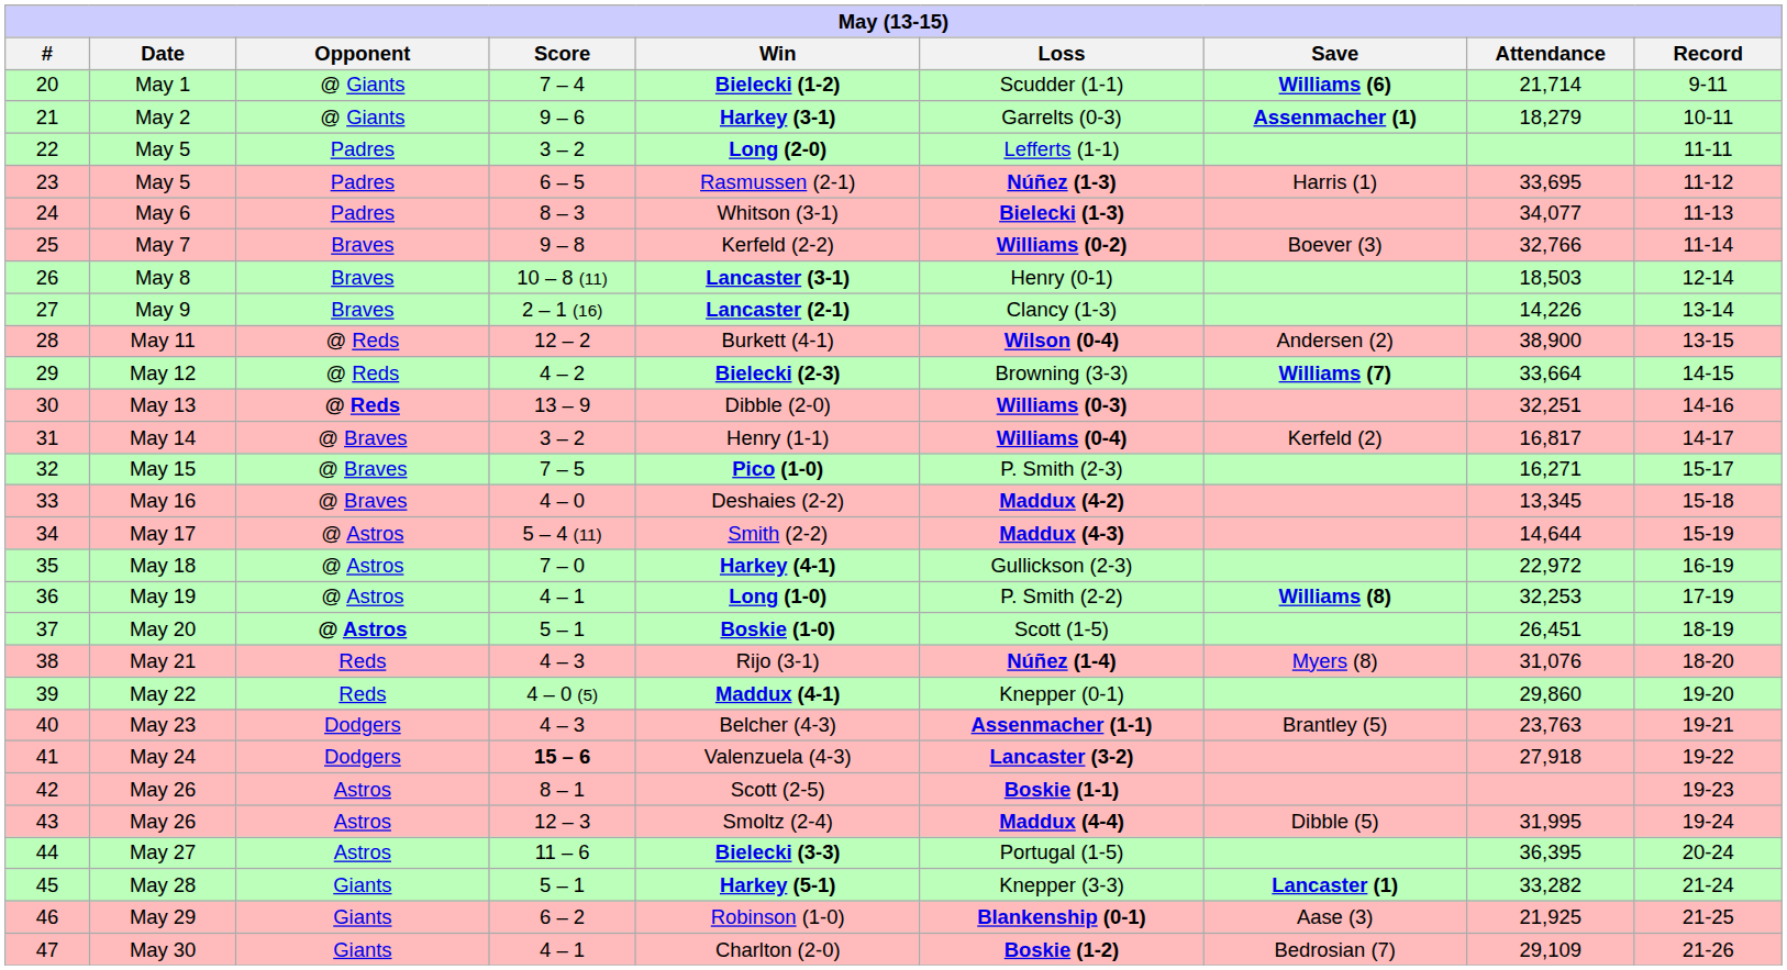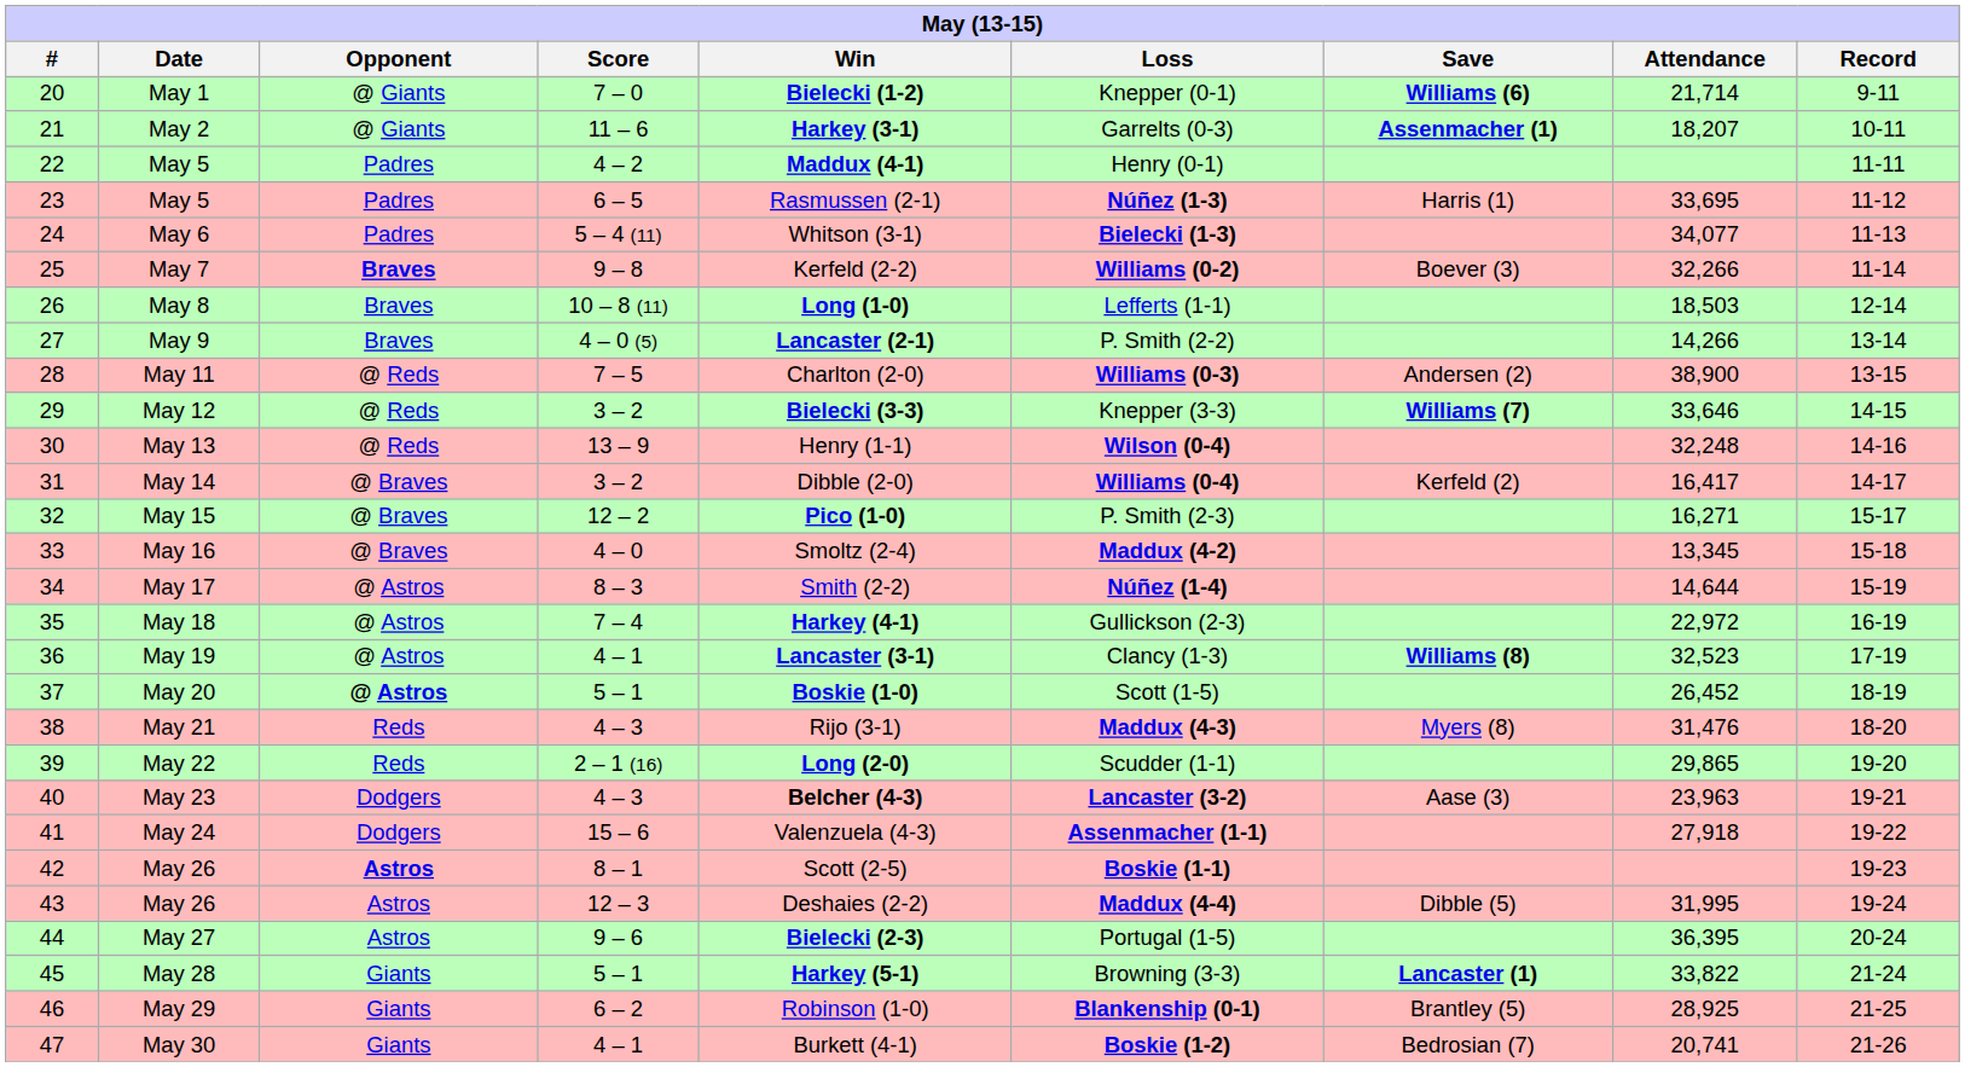 <table class="wikitable collapsible collapsed" style="width:100%; font-size:.9em; margin:0;">
 <tr>
 <th colspan="9" style="background-color:#ccf;">May (13-15)</th>
 </tr>
 <tr>
 <th bgcolor="#DDDDFF" width="4%">#</th>
 <th bgcolor="#DDDDFF" width="7%">Date</th>
 <th bgcolor="#DDDDFF" width="12%">Opponent</th>
 <th bgcolor="#DDDDFF" width="7%">Score</th>
 <th bgcolor="#DDDDFF" width="13.5%">Win</th>
 <th bgcolor="#DDDDFF" width="13.5%">Loss</th>
 <th bgcolor="#DDDDFF" width="12.5%">Save</th>
 <th bgcolor="#DDDDFF" width="8%">Attendance</th>
 <th bgcolor="#DDDDFF" width="7%">Record</th>
 </tr>
 <tr align="center" bgcolor="bbffbb">
 <td>20</td>
 <td>May 1</td>
 <td>@ <a href='#'>Giants</a></td>
-<td>7 – 4</td>
+<td>7 – 0</td>
 <td><strong><a href='#'>Bielecki</a> (1-2)</strong></td>
-<td>Scudder (1-1)</td>
+<td>Knepper (0-1)</td>
 <td><strong><a href='#'>Williams</a> (6)</strong></td>
 <td>21,714</td>
 <td>9-11</td>
 </tr>
 <tr align="center" bgcolor="bbffbb">
 <td>21</td>
 <td>May 2</td>
 <td>@ <a href='#'>Giants</a></td>
-<td>9 – 6</td>
+<td>11 – 6</td>
 <td><strong><a href='#'>Harkey</a> (3-1)</strong></td>
 <td>Garrelts (0-3)</td>
 <td><strong><a href='#'>Assenmacher</a> (1)</strong></td>
-<td>18,279</td>
+<td>18,207</td>
 <td>10-11</td>
 </tr>
 <tr align="center" bgcolor="bbffbb">
 <td>22</td>
 <td>May 5</td>
 <td><a href='#'>Padres</a></td>
-<td>3 – 2</td>
-<td><strong><a href='#'>Long</a> (2-0)</strong></td>
-<td><a href='#'>Lefferts</a> (1-1)</td>
+<td>4 – 2</td>
+<td><strong><a href='#'>Maddux</a> (4-1)</strong></td>
+<td>Henry (0-1)</td>
 <td></td>
 <td></td>
 <td>11-11</td>
 </tr>
 <tr align="center" bgcolor="ffbbbb">
 <td>23</td>
 <td>May 5</td>
 <td><a href='#'>Padres</a></td>
 <td>6 – 5</td>
 <td><a href='#'>Rasmussen</a> (2-1)</td>
 <td><strong><a href='#'>Núñez</a> (1-3)</strong></td>
 <td>Harris (1)</td>
 <td>33,695</td>
 <td>11-12</td>
 </tr>
 <tr align="center" bgcolor="ffbbbb">
 <td>24</td>
 <td>May 6</td>
 <td><a href='#'>Padres</a></td>
-<td>8 – 3</td>
+<td>5 – 4 <small>(11)</small></td>
 <td>Whitson (3-1)</td>
 <td><strong><a href='#'>Bielecki</a> (1-3)</strong></td>
 <td></td>
 <td>34,077</td>
 <td>11-13</td>
 </tr>
 <tr align="center" bgcolor="ffbbbb">
 <td>25</td>
 <td>May 7</td>
-<td><a href='#'>Braves</a></td>
+<td><strong><a href='#'>Braves</a></strong></td>
 <td>9 – 8</td>
 <td>Kerfeld (2-2)</td>
 <td><strong><a href='#'>Williams</a> (0-2)</strong></td>
 <td>Boever (3)</td>
-<td>32,766</td>
+<td>32,266</td>
 <td>11-14</td>
 </tr>
 <tr align="center" bgcolor="bbffbb">
 <td>26</td>
 <td>May 8</td>
 <td><a href='#'>Braves</a></td>
 <td>10 – 8 <small>(11)</small></td>
-<td><strong><a href='#'>Lancaster</a> (3-1)</strong></td>
-<td>Henry (0-1)</td>
+<td><strong><a href='#'>Long</a> (1-0)</strong></td>
+<td><a href='#'>Lefferts</a> (1-1)</td>
 <td></td>
 <td>18,503</td>
 <td>12-14</td>
 </tr>
 <tr align="center" bgcolor="bbffbb">
 <td>27</td>
 <td>May 9</td>
 <td><a href='#'>Braves</a></td>
-<td>2 – 1 <small>(16)</small></td>
+<td>4 – 0 <small>(5)</small></td>
 <td><strong><a href='#'>Lancaster</a> (2-1)</strong></td>
-<td>Clancy (1-3)</td>
+<td>P. Smith (2-2)</td>
 <td></td>
-<td>14,226</td>
+<td>14,266</td>
 <td>13-14</td>
 </tr>
 <tr align="center" bgcolor="ffbbbb">
 <td>28</td>
 <td>May 11</td>
 <td>@ <a href='#'>Reds</a></td>
-<td>12 – 2</td>
-<td>Burkett (4-1)</td>
-<td><strong><a href='#'>Wilson</a> (0-4)</strong></td>
+<td>7 – 5</td>
+<td>Charlton (2-0)</td>
+<td><strong><a href='#'>Williams</a> (0-3)</strong></td>
 <td>Andersen (2)</td>
 <td>38,900</td>
 <td>13-15</td>
 </tr>
 <tr align="center" bgcolor="bbffbb">
 <td>29</td>
 <td>May 12</td>
 <td>@ <a href='#'>Reds</a></td>
-<td>4 – 2</td>
-<td><strong><a href='#'>Bielecki</a> (2-3)</strong></td>
-<td>Browning (3-3)</td>
+<td>3 – 2</td>
+<td><strong><a href='#'>Bielecki</a> (3-3)</strong></td>
+<td>Knepper (3-3)</td>
 <td><strong><a href='#'>Williams</a> (7)</strong></td>
-<td>33,664</td>
+<td>33,646</td>
 <td>14-15</td>
 </tr>
 <tr align="center" bgcolor="ffbbbb">
 <td>30</td>
 <td>May 13</td>
-<td><strong>@ <a href='#'>Reds</a></strong></td>
+<td>@ <a href='#'>Reds</a></td>
 <td>13 – 9</td>
-<td>Dibble (2-0)</td>
-<td><strong><a href='#'>Williams</a> (0-3)</strong></td>
+<td>Henry (1-1)</td>
+<td><strong><a href='#'>Wilson</a> (0-4)</strong></td>
 <td></td>
-<td>32,251</td>
+<td>32,248</td>
 <td>14-16</td>
 </tr>
 <tr align="center" bgcolor="ffbbbb">
 <td>31</td>
 <td>May 14</td>
 <td>@ <a href='#'>Braves</a></td>
 <td>3 – 2</td>
-<td>Henry (1-1)</td>
+<td>Dibble (2-0)</td>
 <td><strong><a href='#'>Williams</a> (0-4)</strong></td>
 <td>Kerfeld (2)</td>
-<td>16,817</td>
+<td>16,417</td>
 <td>14-17</td>
 </tr>
 <tr align="center" bgcolor="bbffbb">
 <td>32</td>
 <td>May 15</td>
 <td>@ <a href='#'>Braves</a></td>
-<td>7 – 5</td>
+<td>12 – 2</td>
 <td><strong><a href='#'>Pico</a> (1-0)</strong></td>
 <td>P. Smith (2-3)</td>
 <td></td>
 <td>16,271</td>
 <td>15-17</td>
 </tr>
 <tr align="center" bgcolor="ffbbbb">
 <td>33</td>
 <td>May 16</td>
 <td>@ <a href='#'>Braves</a></td>
 <td>4 – 0</td>
-<td>Deshaies (2-2)</td>
+<td>Smoltz (2-4)</td>
 <td><strong><a href='#'>Maddux</a> (4-2)</strong></td>
 <td></td>
 <td>13,345</td>
 <td>15-18</td>
 </tr>
 <tr align="center" bgcolor="ffbbbb">
 <td>34</td>
 <td>May 17</td>
 <td>@ <a href='#'>Astros</a></td>
-<td>5 – 4 <small>(11)</small></td>
+<td>8 – 3</td>
 <td><a href='#'>Smith</a> (2-2)</td>
-<td><strong><a href='#'>Maddux</a> (4-3)</strong></td>
+<td><strong><a href='#'>Núñez</a> (1-4)</strong></td>
 <td></td>
 <td>14,644</td>
 <td>15-19</td>
 </tr>
 <tr align="center" bgcolor="bbffbb">
 <td>35</td>
 <td>May 18</td>
 <td>@ <a href='#'>Astros</a></td>
-<td>7 – 0</td>
+<td>7 – 4</td>
 <td><strong><a href='#'>Harkey</a> (4-1)</strong></td>
 <td>Gullickson (2-3)</td>
 <td></td>
 <td>22,972</td>
 <td>16-19</td>
 </tr>
 <tr align="center" bgcolor="bbffbb">
 <td>36</td>
 <td>May 19</td>
 <td>@ <a href='#'>Astros</a></td>
 <td>4 – 1</td>
-<td><strong><a href='#'>Long</a> (1-0)</strong></td>
-<td>P. Smith (2-2)</td>
+<td><strong><a href='#'>Lancaster</a> (3-1)</strong></td>
+<td>Clancy (1-3)</td>
 <td><strong><a href='#'>Williams</a> (8)</strong></td>
-<td>32,253</td>
+<td>32,523</td>
 <td>17-19</td>
 </tr>
 <tr align="center" bgcolor="bbffbb">
 <td>37</td>
 <td>May 20</td>
 <td><strong>@ <a href='#'>Astros</a></strong></td>
 <td>5 – 1</td>
 <td><strong><a href='#'>Boskie</a> (1-0)</strong></td>
 <td>Scott (1-5)</td>
 <td></td>
-<td>26,451</td>
+<td>26,452</td>
 <td>18-19</td>
 </tr>
 <tr align="center" bgcolor="ffbbbb">
 <td>38</td>
 <td>May 21</td>
 <td><a href='#'>Reds</a></td>
 <td>4 – 3</td>
 <td>Rijo (3-1)</td>
-<td><strong><a href='#'>Núñez</a> (1-4)</strong></td>
+<td><strong><a href='#'>Maddux</a> (4-3)</strong></td>
 <td><a href='#'>Myers</a> (8)</td>
-<td>31,076</td>
+<td>31,476</td>
 <td>18-20</td>
 </tr>
 <tr align="center" bgcolor="bbffbb">
 <td>39</td>
 <td>May 22</td>
 <td><a href='#'>Reds</a></td>
-<td>4 – 0 <small>(5)</small></td>
-<td><strong><a href='#'>Maddux</a> (4-1)</strong></td>
-<td>Knepper (0-1)</td>
+<td>2 – 1 <small>(16)</small></td>
+<td><strong><a href='#'>Long</a> (2-0)</strong></td>
+<td>Scudder (1-1)</td>
 <td></td>
-<td>29,860</td>
+<td>29,865</td>
 <td>19-20</td>
 </tr>
 <tr align="center" bgcolor="ffbbbb">
 <td>40</td>
 <td>May 23</td>
 <td><a href='#'>Dodgers</a></td>
 <td>4 – 3</td>
-<td>Belcher (4-3)</td>
-<td><strong><a href='#'>Assenmacher</a> (1-1)</strong></td>
-<td>Brantley (5)</td>
-<td>23,763</td>
+<td><strong>Belcher (4-3)</strong></td>
+<td><strong><a href='#'>Lancaster</a> (3-2)</strong></td>
+<td>Aase (3)</td>
+<td>23,963</td>
 <td>19-21</td>
 </tr>
 <tr align="center" bgcolor="ffbbbb">
 <td>41</td>
 <td>May 24</td>
 <td><a href='#'>Dodgers</a></td>
-<td><strong>15 – 6</strong></td>
+<td>15 – 6</td>
 <td>Valenzuela (4-3)</td>
-<td><strong><a href='#'>Lancaster</a> (3-2)</strong></td>
+<td><strong><a href='#'>Assenmacher</a> (1-1)</strong></td>
 <td></td>
 <td>27,918</td>
 <td>19-22</td>
 </tr>
 <tr align="center" bgcolor="ffbbbb">
 <td>42</td>
 <td>May 26</td>
-<td><a href='#'>Astros</a></td>
+<td><strong><a href='#'>Astros</a></strong></td>
 <td>8 – 1</td>
 <td>Scott (2-5)</td>
 <td><strong><a href='#'>Boskie</a> (1-1)</strong></td>
 <td></td>
 <td></td>
 <td>19-23</td>
 </tr>
 <tr align="center" bgcolor="ffbbbb">
 <td>43</td>
 <td>May 26</td>
 <td><a href='#'>Astros</a></td>
 <td>12 – 3</td>
-<td>Smoltz (2-4)</td>
+<td>Deshaies (2-2)</td>
 <td><strong><a href='#'>Maddux</a> (4-4)</strong></td>
 <td>Dibble (5)</td>
 <td>31,995</td>
 <td>19-24</td>
 </tr>
 <tr align="center" bgcolor="bbffbb">
 <td>44</td>
 <td>May 27</td>
 <td><a href='#'>Astros</a></td>
-<td>11 – 6</td>
-<td><strong><a href='#'>Bielecki</a> (3-3)</strong></td>
+<td>9 – 6</td>
+<td><strong><a href='#'>Bielecki</a> (2-3)</strong></td>
 <td>Portugal (1-5)</td>
 <td></td>
 <td>36,395</td>
 <td>20-24</td>
 </tr>
 <tr align="center" bgcolor="bbffbb">
 <td>45</td>
 <td>May 28</td>
 <td><a href='#'>Giants</a></td>
 <td>5 – 1</td>
 <td><strong><a href='#'>Harkey</a> (5-1)</strong></td>
-<td>Knepper (3-3)</td>
+<td>Browning (3-3)</td>
 <td><strong><a href='#'>Lancaster</a> (1)</strong></td>
-<td>33,282</td>
+<td>33,822</td>
 <td>21-24</td>
 </tr>
 <tr align="center" bgcolor="ffbbbb">
 <td>46</td>
 <td>May 29</td>
 <td><a href='#'>Giants</a></td>
 <td>6 – 2</td>
 <td><a href='#'>Robinson</a> (1-0)</td>
 <td><strong><a href='#'>Blankenship</a> (0-1)</strong></td>
-<td>Aase (3)</td>
-<td>21,925</td>
+<td>Brantley (5)</td>
+<td>28,925</td>
 <td>21-25</td>
 </tr>
 <tr align="center" bgcolor="ffbbbb">
 <td>47</td>
 <td>May 30</td>
 <td><a href='#'>Giants</a></td>
 <td>4 – 1</td>
-<td>Charlton (2-0)</td>
+<td>Burkett (4-1)</td>
 <td><strong><a href='#'>Boskie</a> (1-2)</strong></td>
 <td>Bedrosian (7)</td>
-<td>29,109</td>
+<td>20,741</td>
 <td>21-26</td>
 </tr>
 </table>
